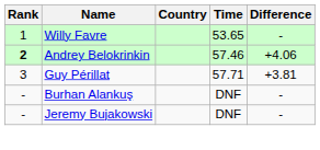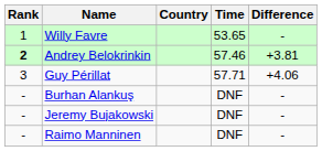 <table class="wikitable sortable" style="text-align:center">
 <tr>
 <th>Rank</th>
 <th>Name</th>
 <th>Country</th>
 <th>Time</th>
 <th>Difference</th>
 </tr>
 <tr style="background:#cfc;">
 <td>1</td>
 <td align=left><a href='#'>Willy Favre</a></td>
 <td align=left></td>
 <td>53.65</td>
 <td>-</td>
 </tr>
 <tr style="background:#cfc;">
 <td><strong>2</strong></td>
 <td align=left><a href='#'>Andrey Belokrinkin</a></td>
 <td align=left></td>
 <td>57.46</td>
-<td>+4.06</td>
+<td>+3.81</td>
 </tr>
 <tr>
 <td>3</td>
 <td align=left><a href='#'>Guy Périllat</a></td>
 <td align=left></td>
 <td>57.71</td>
-<td>+3.81</td>
+<td>+4.06</td>
 </tr>
 <tr>
 <td>-</td>
 <td align=left><a href='#'>Burhan Alankuş</a></td>
 <td align=left></td>
 <td>DNF</td>
 <td>-</td>
 </tr>
 <tr>
 <td>-</td>
 <td align=left><a href='#'>Jeremy Bujakowski</a></td>
 <td align=left></td>
 <td>DNF</td>
 <td>-</td>
 </tr>
+<tr>
+<td>-</td>
+<td align=left><a href='#'>Raimo Manninen</a></td>
+<td align=left></td>
+<td>DNF</td>
+<td>-</td>
+</tr>
 </table>
